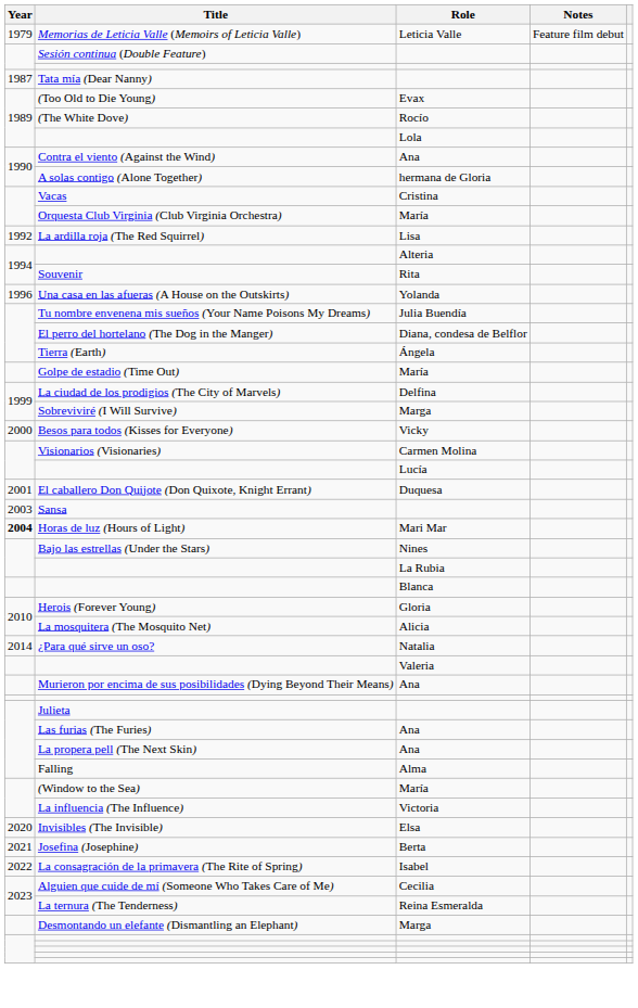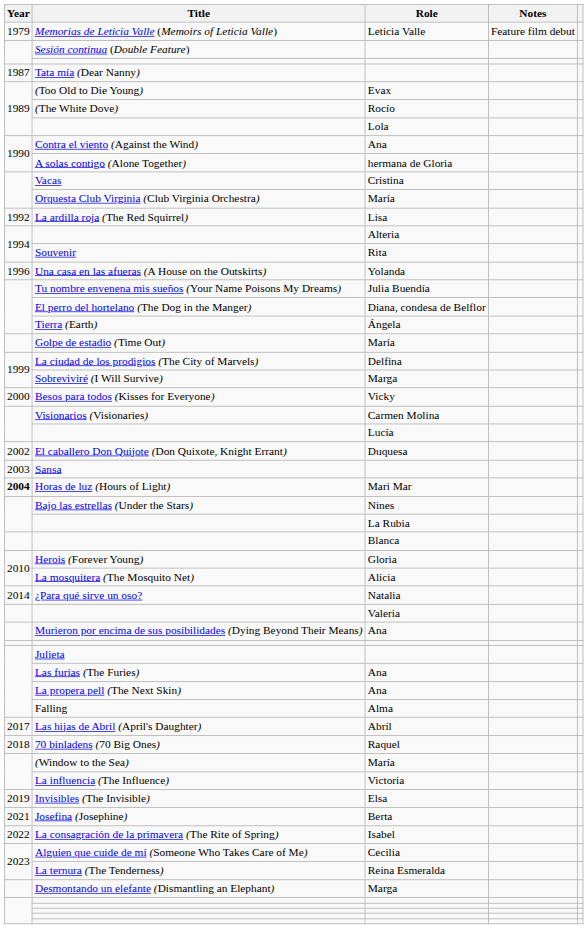 <table class="wikitable sortable">
 <tr>
 <th>Year</th>
 <th>Title</th>
 <th>Role</th>
 <th class="unsortable">Notes</th>
 <th class="unsortable"></th>
 </tr>
 <tr>
 <td align = "center">1979</td>
 <td><em><a href='#'>Memorias de Leticia Valle</a></em> (<em>Memoirs of Leticia Valle</em>)</td>
 <td>Leticia Valle</td>
 <td>Feature film debut</td>
 <td align = "center"></td>
 </tr>
 <tr>
 <td rowspan = "2"></td>
 <td><em><a href='#'>Sesión continua</a></em> (<em>Double Feature</em>)</td>
 <td></td>
 <td></td>
 <td align = "center"></td>
 </tr>
 <tr>
 <td><em></td>
 <td></td>
 <td></td>
 <td></td>
 </tr>
 <tr>
 <td align = "center">1987</td>
 <td></em><a href='#'>Tata mía</a><em> (</em>Dear Nanny<em>)</td>
 <td></td>
 <td></td>
 <td align = "center"></td>
 </tr>
 <tr>
 <td rowspan = "3" align = "center">1989</td>
 <td></em><em> (</em>Too Old to Die Young<em>)</td>
 <td>Evax</td>
 <td></td>
 <td align = "center"></td>
 </tr>
 <tr>
 <td></em><em> (</em>The White Dove<em>)</td>
 <td>Rocío</td>
 <td></td>
 <td align = "center"></td>
 </tr>
 <tr>
 <td></em><em></td>
 <td>Lola</td>
 <td></td>
 <td align = "center"></td>
 </tr>
 <tr>
 <td rowspan = "2" align = "center">1990</td>
 <td></em><a href='#'>Contra el viento</a><em> (</em>Against the Wind<em>)</td>
 <td>Ana</td>
 <td></td>
 <td align = "center"></td>
 </tr>
 <tr>
 <td></em><a href='#'>A solas contigo</a><em> (</em>Alone Together<em>)</td>
 <td>hermana de Gloria</td>
 <td></td>
 <td align = "center"></td>
 </tr>
 <tr>
 <td rowspan = "2"></td>
 <td></em><a href='#'>Vacas</a><em></td>
 <td>Cristina</td>
 <td></td>
 <td align = "center"></td>
 </tr>
 <tr>
 <td></em><a href='#'>Orquesta Club Virginia</a><em> (</em>Club Virginia Orchestra<em>)</td>
 <td>María</td>
 <td></td>
 <td align = "center"></td>
 </tr>
 <tr>
 <td align = "center">1992</td>
 <td></em><a href='#'>La ardilla roja</a><em> (</em>The Red Squirrel<em>)</td>
 <td>Lisa</td>
 <td></td>
 <td align = "center"></td>
 </tr>
 <tr>
 <td rowspan = "2" align = "center">1994</td>
 <td></em><em></td>
 <td>Alteria</td>
 <td></td>
 <td align = "center"></td>
 </tr>
 <tr>
 <td></em><a href='#'>Souvenir</a><em></td>
 <td>Rita</td>
 <td></td>
 <td align = "center"></td>
 </tr>
 <tr>
 <td align = "center">1996</td>
 <td></em><a href='#'>Una casa en las afueras</a><em> (</em>A House on the Outskirts<em>)</td>
 <td>Yolanda</td>
 <td></td>
 <td align = "center"></td>
 </tr>
 <tr>
 <td rowspan = "3"></td>
 <td></em><a href='#'>Tu nombre envenena mis sueños</a><em> (</em>Your Name Poisons My Dreams<em>)</td>
 <td>Julia Buendía</td>
 <td></td>
 <td align = "center"></td>
 </tr>
 <tr>
 <td></em><a href='#'>El perro del hortelano</a><em> (</em>The Dog in the Manger<em>)</td>
 <td>Diana, condesa de Belflor</td>
 <td></td>
 <td align = "center"></td>
 </tr>
 <tr>
 <td></em><a href='#'>Tierra</a><em> (</em>Earth<em>)</td>
 <td>Ángela</td>
 <td></td>
 <td align = "center"></td>
 </tr>
 <tr>
 <td></td>
 <td></em><a href='#'>Golpe de estadio</a><em> (</em>Time Out<em>)</td>
 <td>María</td>
 <td></td>
 <td></td>
 </tr>
 <tr>
 <td rowspan = "2" align = "center">1999</td>
 <td></em><a href='#'>La ciudad de los prodigios</a><em> (</em>The City of Marvels<em>)</td>
 <td>Delfina</td>
 <td></td>
 <td align = "center"></td>
 </tr>
 <tr>
 <td></em><a href='#'>Sobreviviré</a><em> (</em>I Will Survive<em>)</td>
 <td>Marga</td>
 <td></td>
 <td align = "center"></td>
 </tr>
 <tr>
 <td align = "center">2000</td>
 <td></em><a href='#'>Besos para todos</a><em> (</em>Kisses for Everyone<em>)</td>
 <td>Vicky</td>
 <td></td>
 <td align = "center"></td>
 </tr>
 <tr>
 <td rowspan = "2"></td>
 <td></em><a href='#'>Visionarios</a><em> (</em>Visionaries<em>)</td>
 <td>Carmen Molina</td>
 <td></td>
 <td align = "center"></td>
 </tr>
 <tr>
 <td></em><em></td>
 <td>Lucía</td>
 <td></td>
 <td></td>
 </tr>
 <tr>
-<td align = "center">2001</td>
+<td align = "center">2002</td>
 <td></em><a href='#'>El caballero Don Quijote</a><em> (</em>Don Quixote, Knight Errant<em>)</td>
 <td>Duquesa</td>
 <td></td>
 <td align = "center"></td>
 </tr>
 <tr>
 <td align = "center">2003</td>
 <td><a href='#'></em>Sansa<em></a></td>
 <td></td>
 <td></td>
 <td align = "center"></td>
 </tr>
 <tr>
 <td align = "center"><strong>2004</strong></td>
 <td></em><a href='#'>Horas de luz</a><em> (</em>Hours of Light<em>)</td>
 <td>Mari Mar</td>
 <td></td>
 <td align = "center"></td>
 </tr>
 <tr>
 <td rowspan = "2"></td>
 <td></em><a href='#'>Bajo las estrellas</a><em> (</em>Under the Stars<em>)</td>
 <td>Nines</td>
 <td></td>
 <td align = "center"></td>
 </tr>
 <tr>
 <td></em><em></td>
 <td>La Rubia</td>
 <td></td>
 <td></td>
 </tr>
 <tr>
 <td></td>
 <td></em><em></td>
 <td>Blanca</td>
 <td></td>
 <td></td>
 </tr>
 <tr>
 <td rowspan = "2" align = "center">2010</td>
 <td></em><a href='#'>Herois</a><em> (</em>Forever Young<em>)</td>
 <td>Gloria</td>
 <td></td>
 <td align = "center"></td>
 </tr>
 <tr>
 <td></em><a href='#'>La mosquitera</a><em> (</em>The Mosquito Net<em>)</td>
 <td>Alicia</td>
 <td></td>
 <td align = "center"></td>
 </tr>
 <tr>
 <td align = "center">2014</td>
 <td></em><a href='#'>¿Para qué sirve un oso?</a><em></td>
 <td>Natalia</td>
 <td></td>
 <td align = "center"></td>
 </tr>
 <tr>
 <td></td>
 <td></em><em></td>
 <td>Valeria</td>
 <td></td>
 <td></td>
 </tr>
 <tr>
 <td></td>
 <td></em><a href='#'>Murieron por encima de sus posibilidades</a><em> (</em>Dying Beyond Their Means<em>)</td>
 <td>Ana</td>
 <td></td>
 <td></td>
 </tr>
 <tr>
 <td></td>
 <td></em><em></td>
 <td></td>
 <td></td>
 <td></td>
 </tr>
 <tr>
 <td rowspan = "4"></td>
 <td></em><a href='#'>Julieta</a><em></td>
 <td></td>
 <td></td>
 <td align = "center"></td>
 </tr>
 <tr>
 <td></em><a href='#'>Las furias</a><em> (</em>The Furies<em>)</td>
 <td>Ana</td>
 <td></td>
 <td align = "center"></td>
 </tr>
 <tr>
 <td></em><a href='#'>La propera pell</a><em> (</em>The Next Skin<em>)</td>
 <td>Ana</td>
 <td></td>
 <td align = "center"></td>
 </tr>
 <tr>
 <td></em>Falling<em></td>
 <td>Alma</td>
 <td></td>
 <td></td>
 </tr>
 <tr>
+<td align = "center">2017</td>
+<td></em><a href='#'>Las hijas de Abril</a><em> (</em>April's Daughter<em>)</td>
+<td>Abril</td>
+<td></td>
+<td align = "center"></td>
+</tr>
+<tr>
+<td align = "center">2018</td>
+<td></em><a href='#'>70 binladens</a><em> (</em>70 Big Ones<em>)</td>
+<td>Raquel</td>
+<td></td>
+<td align = "center"></td>
+</tr>
+<tr>
 <td rowspan = "2"></td>
 <td></em><em> (</em>Window to the Sea<em>)</td>
 <td>María</td>
 <td></td>
 <td></td>
 </tr>
 <tr>
 <td></em><a href='#'>La influencia</a><em> (</em>The Influence<em>)</td>
 <td>Victoria</td>
 <td></td>
 <td align = "center"></td>
 </tr>
 <tr>
-<td align = "center">2020</td>
+<td align = "center">2019</td>
 <td></em><a href='#'>Invisibles</a><em> (</em>The Invisible<em>)</td>
 <td>Elsa</td>
 <td></td>
 <td align = "center"></td>
 </tr>
 <tr>
 <td align = "center">2021</td>
 <td></em><a href='#'>Josefina</a><em> (</em>Josephine<em>)</td>
 <td>Berta</td>
 <td></td>
 <td align = "center"></td>
 </tr>
 <tr>
 <td align = "center">2022</td>
 <td></em><a href='#'>La consagración de la primavera</a><em> (</em>The Rite of Spring<em>)</td>
 <td>Isabel</td>
 <td></td>
 <td align = "center"></td>
 </tr>
 <tr>
 <td rowspan = "2" align = "center">2023</td>
 <td></em><a href='#'>Alguien que cuide de mí</a><em> (</em>Someone Who Takes Care of Me<em>)</td>
 <td>Cecilia</td>
 <td></td>
 <td align = "center"></td>
 </tr>
 <tr>
 <td></em><a href='#'>La ternura</a><em> (</em>The Tenderness<em>)</td>
 <td>Reina Esmeralda</td>
 <td></td>
 <td align = "center"></td>
 </tr>
 <tr>
 <td></td>
 <td></em><a href='#'>Desmontando un elefante</a><em> (</em>Dismantling an Elephant<em>)</td>
 <td>Marga</td>
 <td></td>
 <td align = "center"></td>
 </tr>
 <tr>
 <td rowspan = "5"></td>
 <td></td>
 <td></td>
 <td></td>
 <td></td>
 </tr>
 <tr>
 <td></td>
 <td></td>
 <td></td>
 <td></td>
 </tr>
 <tr>
 <td></td>
 <td></td>
 <td></td>
 <td></td>
 </tr>
 <tr>
 <td></td>
 <td></td>
 <td></td>
 <td></td>
 </tr>
 <tr>
 <td></td>
 <td></td>
 <td></td>
 <td></td>
 </tr>
 </table>
